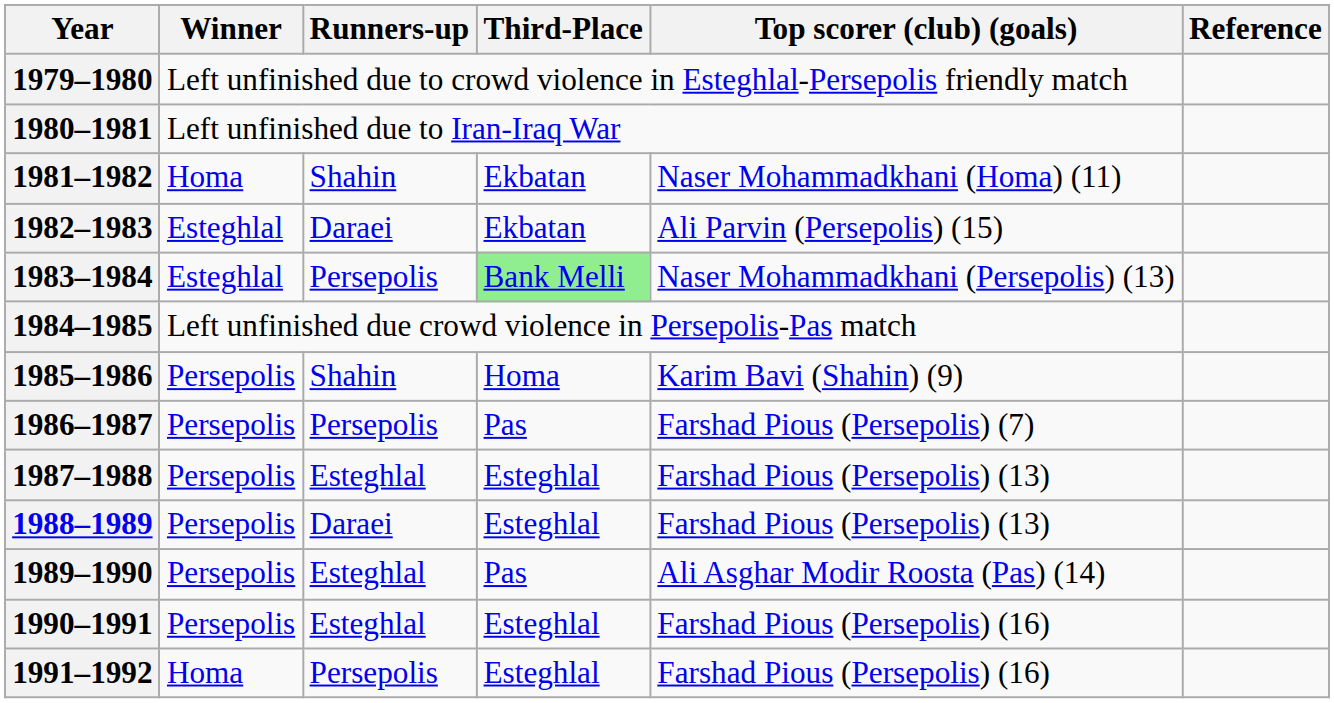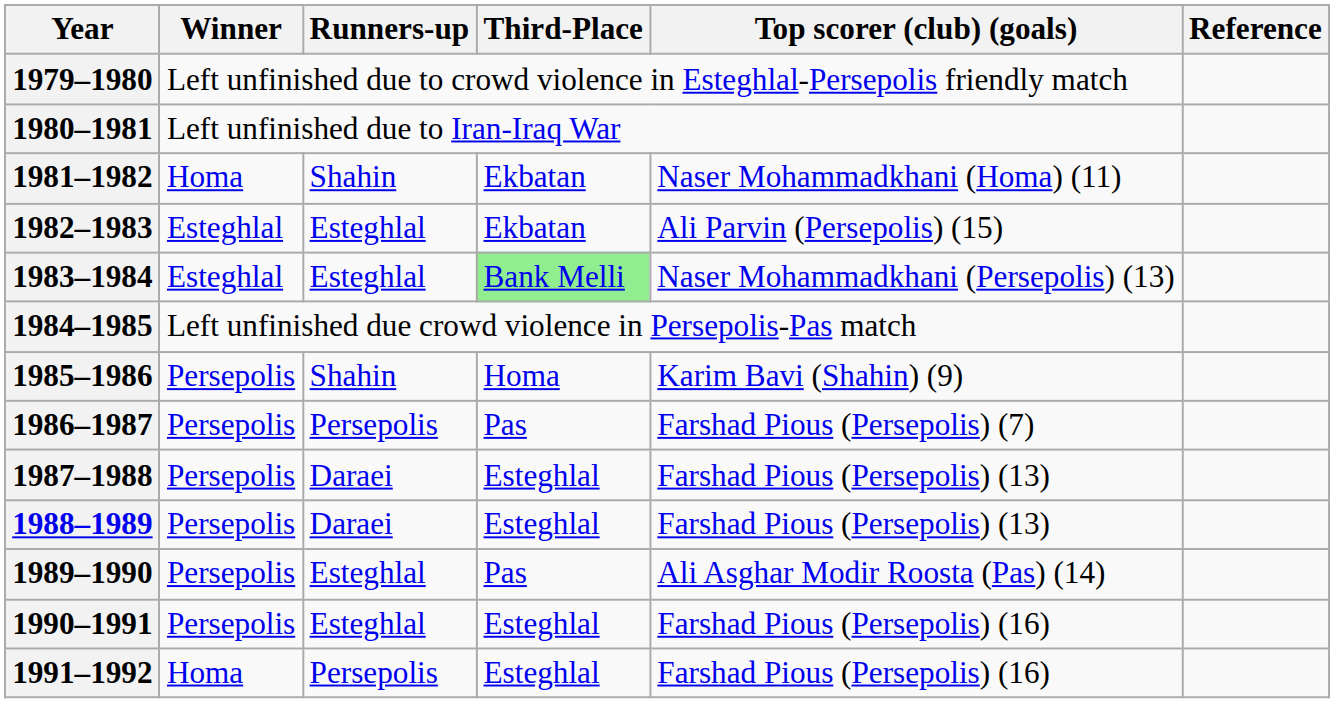 <table class="wikitable">
 <tr>
 <th>Year</th>
 <th>Winner</th>
 <th>Runners-up</th>
 <th>Third-Place</th>
 <th>Top scorer (club) (goals)</th>
 <th>Reference</th>
 </tr>
 <tr>
 <th><strong>1979–1980</strong></th>
 <td colspan="4">Left unfinished due to crowd violence in <a href='#'>Esteghlal</a>-<a href='#'>Persepolis</a> friendly match</td>
 <td></td>
 </tr>
 <tr>
 <th><strong>1980–1981</strong></th>
 <td colspan="4">Left unfinished due to <a href='#'>Iran-Iraq War</a></td>
 <td></td>
 </tr>
 <tr>
 <th><strong>1981–1982</strong></th>
 <td><a href='#'>Homa</a></td>
 <td><a href='#'>Shahin</a></td>
 <td><a href='#'>Ekbatan</a></td>
 <td><a href='#'>Naser Mohammadkhani</a> (<a href='#'>Homa</a>) (11)</td>
 <td></td>
 </tr>
 <tr>
 <th><strong>1982–1983</strong></th>
 <td><a href='#'>Esteghlal</a></td>
-<td><a href='#'>Daraei</a></td>
+<td><a href='#'>Esteghlal</a></td>
 <td><a href='#'>Ekbatan</a></td>
 <td><a href='#'>Ali Parvin</a> (<a href='#'>Persepolis</a>) (15)</td>
 <td></td>
 </tr>
 <tr>
 <th><strong>1983–1984</strong></th>
 <td><a href='#'>Esteghlal</a></td>
-<td><a href='#'>Persepolis</a></td>
+<td><a href='#'>Esteghlal</a></td>
 <td style="background: lightgreen;"><a href='#'>Bank Melli</a></td>
 <td><a href='#'>Naser Mohammadkhani</a> (<a href='#'>Persepolis</a>) (13)</td>
 <td></td>
 </tr>
 <tr>
 <th><strong>1984–1985</strong></th>
 <td colspan="4">Left unfinished due crowd violence in <a href='#'>Persepolis</a>-<a href='#'>Pas</a> match</td>
 <td></td>
 </tr>
 <tr>
 <th><strong>1985–1986</strong></th>
 <td><a href='#'>Persepolis</a></td>
 <td><a href='#'>Shahin</a></td>
 <td><a href='#'>Homa</a></td>
 <td><a href='#'>Karim Bavi</a> (<a href='#'>Shahin</a>) (9)</td>
 <td></td>
 </tr>
 <tr>
 <th><strong>1986–1987</strong></th>
 <td><a href='#'>Persepolis</a></td>
 <td><a href='#'>Persepolis</a></td>
 <td><a href='#'>Pas</a></td>
 <td><a href='#'>Farshad Pious</a> (<a href='#'>Persepolis</a>) (7)</td>
 <td></td>
 </tr>
 <tr>
 <th><strong>1987–1988</strong></th>
 <td><a href='#'>Persepolis</a></td>
-<td><a href='#'>Esteghlal</a></td>
+<td><a href='#'>Daraei</a></td>
 <td><a href='#'>Esteghlal</a></td>
 <td><a href='#'>Farshad Pious</a> (<a href='#'>Persepolis</a>) (13)</td>
 <td></td>
 </tr>
 <tr>
 <th><strong><a href='#'>1988–1989</a></strong></th>
 <td><a href='#'>Persepolis</a></td>
 <td><a href='#'>Daraei</a></td>
 <td><a href='#'>Esteghlal</a></td>
 <td><a href='#'>Farshad Pious</a> (<a href='#'>Persepolis</a>) (13)</td>
 <td></td>
 </tr>
 <tr>
 <th><strong>1989–1990</strong></th>
 <td><a href='#'>Persepolis</a></td>
 <td><a href='#'>Esteghlal</a></td>
 <td><a href='#'>Pas</a></td>
 <td><a href='#'>Ali Asghar Modir Roosta</a> (<a href='#'>Pas</a>) (14)</td>
 <td></td>
 </tr>
 <tr>
 <th><strong>1990–1991</strong></th>
 <td><a href='#'>Persepolis</a></td>
 <td><a href='#'>Esteghlal</a></td>
 <td><a href='#'>Esteghlal</a></td>
 <td><a href='#'>Farshad Pious</a> (<a href='#'>Persepolis</a>) (16)</td>
 <td></td>
 </tr>
 <tr>
 <th><strong>1991–1992</strong></th>
 <td><a href='#'>Homa</a></td>
 <td><a href='#'>Persepolis</a></td>
 <td><a href='#'>Esteghlal</a></td>
 <td><a href='#'>Farshad Pious</a> (<a href='#'>Persepolis</a>) (16)</td>
 <td></td>
 </tr>
 </table>
